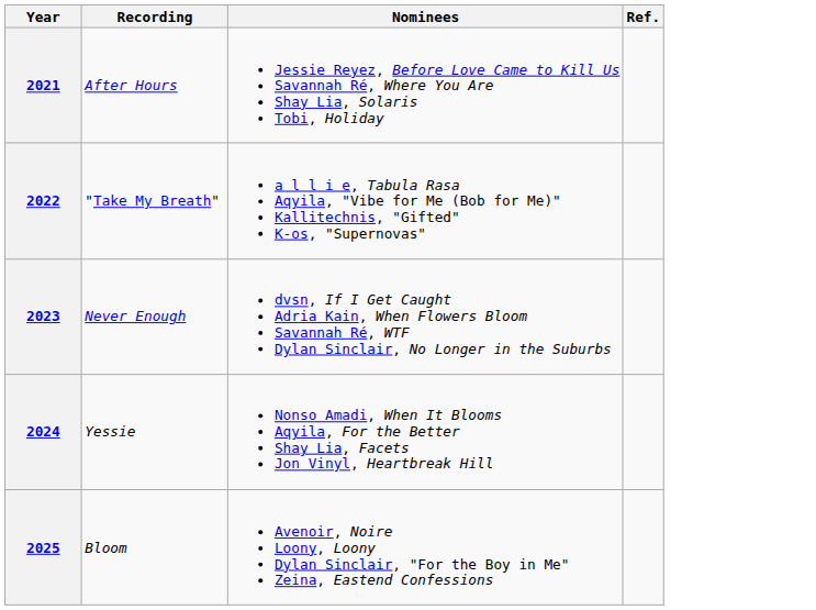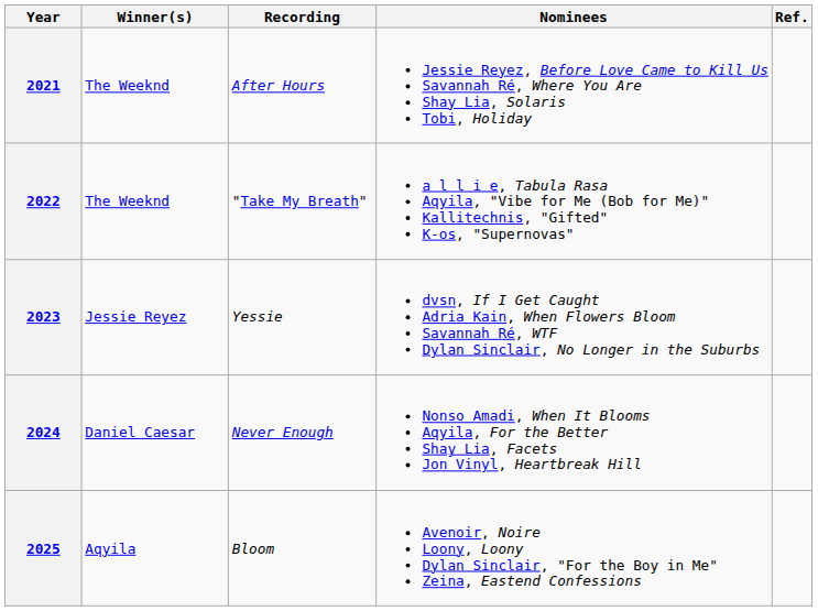 <table class="wikitable sortable">
 <tr>
 <th scope="col" style="width:5em;">Year</th>
+<th scope="col" style="width:10em;">Winner(s)</th>
 <th scope="col" style="width:10em;">Recording</th>
 <th scope="col" class="unsortable">Nominees</th>
 <th scope="col" class="unsortable">Ref.</th>
 </tr>
 <tr>
 <th scope="row"><a href='#'>2021</a></th>
+<td><a href='#'>The Weeknd</a></td>
 <td><em><a href='#'>After Hours</a></em></td>
 <td><br><ul><li><a href='#'>Jessie Reyez</a>, <em><a href='#'>Before Love Came to Kill Us</a></em></li><li><a href='#'>Savannah Ré</a>, <em>Where You Are</em></li><li><a href='#'>Shay Lia</a>, <em>Solaris</em></li><li><a href='#'>Tobi</a>, <em>Holiday</em></li></ul></td>
 <td></td>
 </tr>
 <tr>
 <th style="text-align:center;" scope="row"><a href='#'>2022</a></th>
+<td><a href='#'>The Weeknd</a></td>
 <td>"<a href='#'>Take My Breath</a>"</td>
 <td><br><ul><li><a href='#'>a l l i e</a>, <em>Tabula Rasa</em></li><li><a href='#'>Aqyila</a>, "Vibe for Me (Bob for Me)"</li><li><a href='#'>Kallitechnis</a>, "Gifted"</li><li><a href='#'>K-os</a>, "Supernovas"</li></ul></td>
 <td align="center"></td>
 </tr>
 <tr>
 <th scope="row"><a href='#'>2023</a></th>
-<td><em><a href='#'>Never Enough</a></em></td>
+<td><a href='#'>Jessie Reyez</a></td>
+<td><em>Yessie</em></td>
 <td><br><ul><li><a href='#'>dvsn</a>, <em>If I Get Caught</em></li><li><a href='#'>Adria Kain</a>, <em>When Flowers Bloom</em></li><li><a href='#'>Savannah Ré</a>, <em>WTF</em></li><li><a href='#'>Dylan Sinclair</a>, <em>No Longer in the Suburbs</em></li></ul></td>
 <td align="center"></td>
 </tr>
 <tr>
 <th scope="row"><a href='#'>2024</a></th>
-<td><em>Yessie</em></td>
+<td><a href='#'>Daniel Caesar</a></td>
+<td><em><a href='#'>Never Enough</a></em></td>
 <td><br><ul><li><a href='#'>Nonso Amadi</a>, <em>When It Blooms</em></li><li><a href='#'>Aqyila</a>, <em>For the Better</em></li><li><a href='#'>Shay Lia</a>, <em>Facets</em></li><li><a href='#'>Jon Vinyl</a>, <em>Heartbreak Hill</em></li></ul></td>
 <td align="center"></td>
 </tr>
 <tr>
 <th scope="row"><a href='#'>2025</a></th>
+<td><a href='#'>Aqyila</a></td>
 <td><em>Bloom</em></td>
 <td><br><ul><li><a href='#'>Avenoir</a>, <em>Noire</em></li><li><a href='#'>Loony</a>, <em>Loony</em></li><li><a href='#'>Dylan Sinclair</a>, "For the Boy in Me"</li><li><a href='#'>Zeina</a>, <em>Eastend Confessions</em></li></ul></td>
 <td align="center"></td>
 </tr>
 </table>
